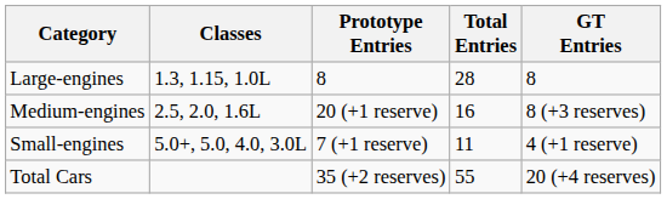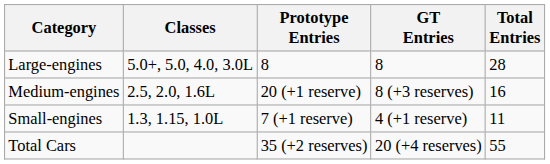 <table class="wikitable" style="font-size: 95%;">
 <tr>
 <th>Category</th>
 <th>Classes</th>
 <th>Prototype<br>Entries</th>
+<th>GT<br>Entries</th>
 <th>Total<br>Entries</th>
-<th>GT<br>Entries</th>
 </tr>
 <tr>
 <td>Large-engines</td>
-<td>1.3, 1.15, 1.0L</td>
+<td>5.0+, 5.0, 4.0, 3.0L</td>
+<td>8</td>
 <td>8</td>
 <td>28</td>
-<td>8</td>
 </tr>
 <tr>
 <td>Medium-engines</td>
 <td>2.5, 2.0, 1.6L</td>
 <td>20  (+1 reserve)</td>
+<td>8  (+3 reserves)</td>
 <td>16</td>
-<td>8  (+3 reserves)</td>
 </tr>
 <tr>
 <td>Small-engines</td>
-<td>5.0+, 5.0, 4.0, 3.0L</td>
+<td>1.3, 1.15, 1.0L</td>
 <td>7 (+1 reserve)</td>
+<td>4 (+1 reserve)</td>
 <td>11</td>
-<td>4 (+1 reserve)</td>
 </tr>
 <tr>
 <td>Total Cars</td>
 <td></td>
 <td>35 (+2 reserves)</td>
+<td>20 (+4 reserves)</td>
 <td>55</td>
-<td>20 (+4 reserves)</td>
 </tr>
 </table>
